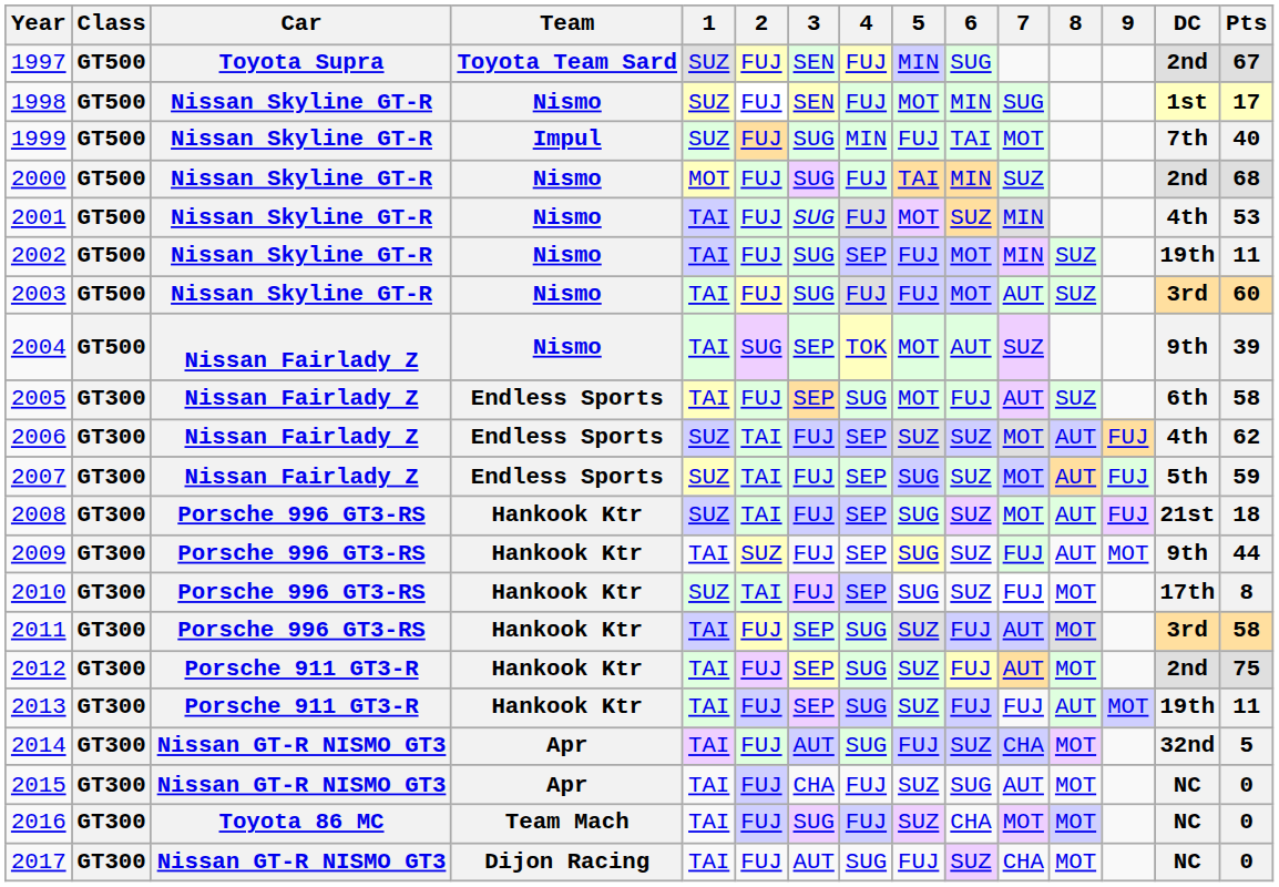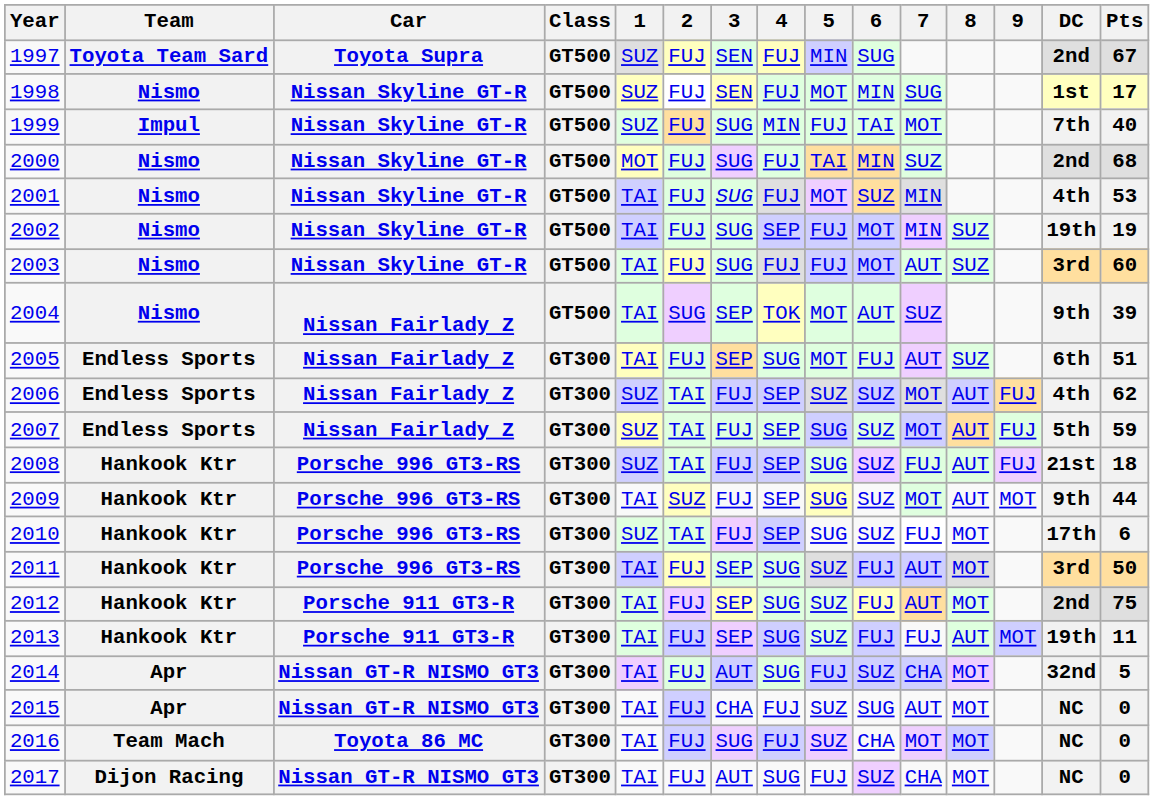 <table class="wikitable" style="text-align:center; font-size:90%">
 <tr>
 <th>Year</th>
+<th>Team</th>
+<th>Car</th>
 <th>Class</th>
-<th>Car</th>
-<th>Team</th>
 <th>1</th>
 <th>2</th>
 <th>3</th>
 <th>4</th>
 <th>5</th>
 <th>6</th>
 <th>7</th>
 <th>8</th>
 <th>9</th>
 <th>DC</th>
 <th>Pts</th>
 </tr>
 <tr>
 <td><a href='#'>1997</a></td>
+<th><a href='#'>Toyota Team Sard</a></th>
+<th><a href='#'>Toyota Supra</a></th>
 <th>GT500</th>
-<th><a href='#'>Toyota Supra</a></th>
-<th><a href='#'>Toyota Team Sard</a></th>
 <td style="background:#DFDFDF;"><a href='#'>SUZ</a><br></td>
 <td style="background:#FFFFBF;"><a href='#'>FUJ</a><br></td>
 <td style="background:#DFFFDF;"><a href='#'>SEN</a><br></td>
 <td style="background:#FFFFBF;"><a href='#'>FUJ</a><br></td>
 <td style="background:#CFCFFF;"><a href='#'>MIN</a><br></td>
 <td style="background:#DFFFDF;"><a href='#'>SUG</a><br></td>
 <td></td>
 <td></td>
 <td></td>
 <th style="background:#DFDFDF;"><strong>2nd</strong></th>
 <th style="background:#DFDFDF;"><strong>67</strong></th>
 </tr>
 <tr>
 <td><a href='#'>1998</a></td>
+<th><a href='#'>Nismo</a></th>
+<th><a href='#'>Nissan Skyline GT-R</a></th>
 <th>GT500</th>
-<th><a href='#'>Nissan Skyline GT-R</a></th>
-<th><a href='#'>Nismo</a></th>
 <td style="background:#FFFFBF;"><a href='#'>SUZ</a><br></td>
 <td style="background:#FFFFFF;"><a href='#'>FUJ</a><br></td>
 <td style="background:#FFFFBF;"><a href='#'>SEN</a><br></td>
 <td style="background:#DFFFDF;"><a href='#'>FUJ</a><br></td>
 <td style="background:#DFFFDF;"><a href='#'>MOT</a><br></td>
 <td style="background:#DFFFDF;"><a href='#'>MIN</a><br></td>
 <td style="background:#DFFFDF;"><a href='#'>SUG</a><br></td>
 <td></td>
 <td></td>
 <td style="background:#FFFFBF;"><strong>1st</strong></td>
 <td style="background:#FFFFBF;"><strong>17</strong></td>
 </tr>
 <tr>
 <td><a href='#'>1999</a></td>
+<th><a href='#'>Impul</a></th>
+<th><a href='#'>Nissan Skyline GT-R</a></th>
 <th>GT500</th>
-<th><a href='#'>Nissan Skyline GT-R</a></th>
-<th><a href='#'>Impul</a></th>
 <td style="background:#DFFFDF;"><a href='#'>SUZ</a><br></td>
 <td style="background:#FFDF9F;"><a href='#'>FUJ</a><br></td>
 <td style="background:#DFFFDF"><a href='#'>SUG</a><br></td>
 <td style="background:#DFFFDF;"><a href='#'>MIN</a><br></td>
 <td style="background:#DFFFDF;"><a href='#'>FUJ</a><br></td>
 <td style="background:#DFFFDF;"><a href='#'>TAI</a><br></td>
 <td style="background:#DFFFDF;"><a href='#'>MOT</a><br></td>
 <td></td>
 <td></td>
 <th>7th</th>
 <th>40</th>
 </tr>
 <tr>
 <td><a href='#'>2000</a></td>
+<th><a href='#'>Nismo</a></th>
+<th><a href='#'>Nissan Skyline GT-R</a></th>
 <th>GT500</th>
-<th><a href='#'>Nissan Skyline GT-R</a></th>
-<th><a href='#'>Nismo</a></th>
 <td style="background:#FFFFBF;"><a href='#'>MOT</a><br></td>
 <td style="background:#DFFFDF;"><a href='#'>FUJ</a><br></td>
 <td style="background:#EFCFFF;"><a href='#'>SUG</a><br></td>
 <td style="background:#DFFFDF;"><a href='#'>FUJ</a><br></td>
 <td style="background:#FFDF9F;"><a href='#'>TAI</a><br></td>
 <td style="background:#FFDF9F;"><a href='#'>MIN</a><br></td>
 <td style="background:#DFFFDF"><a href='#'>SUZ</a><br></td>
 <td></td>
 <td></td>
 <td style="background:#DFDFDF;"><strong>2nd</strong></td>
 <td style="background:#DFDFDF;"><strong>68</strong></td>
 </tr>
 <tr>
 <td><a href='#'>2001</a></td>
+<th><a href='#'>Nismo</a></th>
+<th><a href='#'>Nissan Skyline GT-R</a></th>
 <th>GT500</th>
-<th><a href='#'>Nissan Skyline GT-R</a></th>
-<th><a href='#'>Nismo</a></th>
 <td style="background:#CFCFFF;"><a href='#'>TAI</a><br></td>
 <td style="background:#DFFFDF;"><a href='#'>FUJ</a><br></td>
 <td style="background:#DFFFDF;"><em><a href='#'>SUG</a></em><br></td>
 <td style="background:#DFDFDF;"><a href='#'>FUJ</a><br></td>
 <td style="background:#EFCFFF;"><a href='#'>MOT</a><br></td>
 <td style="background:#FFDF9F;"><a href='#'>SUZ</a><br></td>
 <td style="background:#DFDFDF;"><a href='#'>MIN</a><br></td>
 <td></td>
 <td></td>
 <th>4th</th>
 <th>53</th>
 </tr>
 <tr>
 <td><a href='#'>2002</a></td>
+<th><a href='#'>Nismo</a></th>
+<th><a href='#'>Nissan Skyline GT-R</a></th>
 <th>GT500</th>
-<th><a href='#'>Nissan Skyline GT-R</a></th>
-<th><a href='#'>Nismo</a></th>
 <td style="background:#CFCFFF;"><a href='#'>TAI</a><br></td>
 <td style="background:#DFFFDF;"><a href='#'>FUJ</a><br></td>
 <td style="background:#DFFFDF;"><a href='#'>SUG</a><br></td>
 <td style="background:#CFCFFF;"><a href='#'>SEP</a><br></td>
 <td style="background:#CFCFFF;"><a href='#'>FUJ</a><br></td>
 <td style="background:#CFCFFF;"><a href='#'>MOT</a><br></td>
 <td style="background:#EFCFFF;"><a href='#'>MIN</a><br></td>
 <td style="background:#DFFFDF;"><a href='#'>SUZ</a><br></td>
 <td></td>
 <th>19th</th>
-<th>11</th>
+<th>19</th>
 </tr>
 <tr>
 <td><a href='#'>2003</a></td>
+<th><a href='#'>Nismo</a></th>
+<th><a href='#'>Nissan Skyline GT-R</a></th>
 <th>GT500</th>
-<th><a href='#'>Nissan Skyline GT-R</a></th>
-<th><a href='#'>Nismo</a></th>
 <td style="background:#DFFFDF;"><a href='#'>TAI</a><br></td>
 <td style="background:#FFFFBF;"><a href='#'>FUJ</a><br></td>
 <td style="background:#DFFFDF;"><a href='#'>SUG</a><br></td>
 <td style="background:#DFDFDF;"><a href='#'>FUJ</a><br></td>
 <td style="background:#CFCFFF;"><a href='#'>FUJ</a><br></td>
 <td style="background:#CFCFFF;"><a href='#'>MOT</a><br></td>
 <td style="background:#DFFFDF;"><a href='#'>AUT</a><br></td>
 <td style="background:#DFFFDF;"><a href='#'>SUZ</a><br></td>
 <td></td>
 <th style="background:#FFDF9F;">3rd</th>
 <th style="background:#FFDF9F;">60</th>
 </tr>
 <tr>
 <td><a href='#'>2004</a></td>
+<th><a href='#'>Nismo</a></th>
+<th><br><a href='#'>Nissan Fairlady Z</a></th>
 <th>GT500</th>
-<th><br><a href='#'>Nissan Fairlady Z</a></th>
-<th><a href='#'>Nismo</a></th>
 <td style="background:#DFFFDF;"><a href='#'>TAI</a><br></td>
 <td style="background:#EFCFFF;"><a href='#'>SUG</a><br></td>
 <td style="background:#DFFFDF;"><a href='#'>SEP</a><br></td>
 <td style="background:#FFFFBF;"><a href='#'>TOK</a><br></td>
 <td style="background:#DFFFDF;"><a href='#'>MOT</a><br></td>
 <td style="background:#DFFFDF;"><a href='#'>AUT</a><br></td>
 <td style="background:#EFCFFF;"><a href='#'>SUZ</a><br></td>
 <td></td>
 <td></td>
 <th>9th</th>
 <th>39</th>
 </tr>
 <tr>
 <td><a href='#'>2005</a></td>
+<th>Endless Sports</th>
+<th><a href='#'>Nissan Fairlady Z</a></th>
 <th>GT300</th>
-<th><a href='#'>Nissan Fairlady Z</a></th>
-<th>Endless Sports</th>
 <td style="background:#FFFFBF;"><a href='#'>TAI</a><br></td>
 <td style="background:#DFFFDF;"><a href='#'>FUJ</a><br></td>
 <td style="background:#FFDF9F;"><a href='#'>SEP</a><br></td>
 <td style="background:#DFFFDF;"><a href='#'>SUG</a><br></td>
 <td style="background:#DFFFDF;"><a href='#'>MOT</a><br></td>
 <td style="background:#DFFFDF;"><a href='#'>FUJ</a><br></td>
 <td style="background:#EFCFFF;"><a href='#'>AUT</a><br></td>
 <td style="background:#DFFFDF;"><a href='#'>SUZ</a><br></td>
 <td></td>
 <th>6th</th>
-<th>58</th>
+<th>51</th>
 </tr>
 <tr>
 <td><a href='#'>2006</a></td>
+<th>Endless Sports</th>
+<th><a href='#'>Nissan Fairlady Z</a></th>
 <th>GT300</th>
-<th><a href='#'>Nissan Fairlady Z</a></th>
-<th>Endless Sports</th>
 <td style="background:#CFCFFF;"><a href='#'>SUZ</a><br></td>
 <td style="background:#DFFFDF;"><a href='#'>TAI</a><br></td>
 <td style="background:#CFCFFF;"><a href='#'>FUJ</a><br></td>
 <td style="background:#CFCFFF;"><a href='#'>SEP</a><br></td>
 <td style="background:#DFDFDF;"><a href='#'>SUZ</a><br></td>
 <td style="background:#CFCFFF;"><a href='#'>SUZ</a><br></td>
 <td style="background:#DFDFDF;"><a href='#'>MOT</a><br></td>
 <td style="background:#CFCFFF;"><a href='#'>AUT</a><br></td>
 <td style="background:#FFDF9F;"><a href='#'>FUJ</a><br></td>
 <th>4th</th>
 <th>62</th>
 </tr>
 <tr>
 <td><a href='#'>2007</a></td>
+<th>Endless Sports</th>
+<th><a href='#'>Nissan Fairlady Z</a></th>
 <th>GT300</th>
-<th><a href='#'>Nissan Fairlady Z</a></th>
-<th>Endless Sports</th>
 <td style="background:#FFFFBF;"><a href='#'>SUZ</a><br></td>
 <td style="background:#DFFFDF;"><a href='#'>TAI</a><br></td>
 <td style="background:#DFFFDF;"><a href='#'>FUJ</a><br></td>
 <td style="background:#DFFFDF;"><a href='#'>SEP</a><br></td>
 <td style="background:#CFCFFF;"><a href='#'>SUG</a><br></td>
 <td style="background:#DFFFDF;"><a href='#'>SUZ</a><br></td>
 <td style="background:#CFCFFF;"><a href='#'>MOT</a><br></td>
 <td style="background:#FFDF9F;"><a href='#'>AUT</a><br></td>
 <td style="background:#DFFFDF;"><a href='#'>FUJ</a><br></td>
 <th>5th</th>
 <th>59</th>
 </tr>
 <tr>
 <td><a href='#'>2008</a></td>
+<th>Hankook Ktr</th>
+<th><a href='#'>Porsche 996 GT3-RS</a></th>
 <th>GT300</th>
-<th><a href='#'>Porsche 996 GT3-RS</a></th>
-<th>Hankook Ktr</th>
 <td style="background:#CFCFFF;"><a href='#'>SUZ</a><br></td>
 <td style="background:#DFFFDF;"><a href='#'>TAI</a><br></td>
 <td style="background:#CFCFFF;"><a href='#'>FUJ</a><br></td>
 <td style="background:#CFCFFF;"><a href='#'>SEP</a><br></td>
 <td style="background:#DFFFDF;"><a href='#'>SUG</a><br></td>
 <td style="background:#EFCFFF;"><a href='#'>SUZ</a><br></td>
-<td style="background:#DFFFDF;"><a href='#'>MOT</a><br></td>
+<td style="background:#DFFFDF;"><a href='#'>FUJ</a><br></td>
 <td style="background:#DFFFDF;"><a href='#'>AUT</a><br></td>
 <td style="background:#EFCFFF;"><a href='#'>FUJ</a><br></td>
 <th>21st</th>
 <th>18</th>
 </tr>
 <tr>
 <td><a href='#'>2009</a></td>
+<th>Hankook Ktr</th>
+<th><a href='#'>Porsche 996 GT3-RS</a></th>
 <th>GT300</th>
-<th><a href='#'>Porsche 996 GT3-RS</a></th>
-<th>Hankook Ktr</th>
 <td><a href='#'>TAI</a></td>
 <td style="background:#FFFFBF;"><a href='#'>SUZ</a><br></td>
 <td><a href='#'>FUJ</a></td>
 <td><a href='#'>SEP</a></td>
 <td style="background:#FFFFBF;"><a href='#'>SUG</a><br></td>
 <td><a href='#'>SUZ</a></td>
-<td style="background:#DFFFDF;"><a href='#'>FUJ</a><br></td>
+<td style="background:#DFFFDF;"><a href='#'>MOT</a><br></td>
 <td><a href='#'>AUT</a></td>
 <td><a href='#'>MOT</a></td>
 <th>9th</th>
 <th>44</th>
 </tr>
 <tr>
 <td><a href='#'>2010</a></td>
+<th>Hankook Ktr</th>
+<th><a href='#'>Porsche 996 GT3-RS</a></th>
 <th>GT300</th>
-<th><a href='#'>Porsche 996 GT3-RS</a></th>
-<th>Hankook Ktr</th>
 <td style="background:#DFFFDF;"><a href='#'>SUZ</a><br></td>
 <td style="background:#DFFFDF;"><a href='#'>TAI</a><br></td>
 <td style="background:#EFCFFF;"><a href='#'>FUJ</a><br></td>
 <td style="background:#CFCFFF;"><a href='#'>SEP</a><br></td>
 <td><a href='#'>SUG</a></td>
 <td><a href='#'>SUZ</a></td>
 <td style="background:#FFFFFF;"><a href='#'>FUJ</a><br></td>
 <td><a href='#'>MOT</a></td>
 <td></td>
 <th>17th</th>
-<th>8</th>
+<th>6</th>
 </tr>
 <tr>
 <td><a href='#'>2011</a></td>
+<th>Hankook Ktr</th>
+<th><a href='#'>Porsche 996 GT3-RS</a></th>
 <th>GT300</th>
-<th><a href='#'>Porsche 996 GT3-RS</a></th>
-<th>Hankook Ktr</th>
 <td style="background:#CFCFFF;"><a href='#'>TAI</a><br></td>
 <td style="background:#FFFFBF;"><a href='#'>FUJ</a><br></td>
 <td style="background:#DFFFDF;"><a href='#'>SEP</a><br></td>
 <td style="background:#DFFFDF;"><a href='#'>SUG</a><br></td>
 <td style="background:#DFDFDF;"><a href='#'>SUZ</a><br></td>
 <td style="background:#CFCFFF;"><a href='#'>FUJ</a><br></td>
 <td style="background:#CFCFFF;"><a href='#'>AUT</a><br></td>
 <td style="background:#DFDFDF;"><a href='#'>MOT</a><br></td>
 <td></td>
 <th style="background:#FFDF9F;">3rd</th>
-<th style="background:#FFDF9F;">58</th>
+<th style="background:#FFDF9F;">50</th>
 </tr>
 <tr>
 <td><a href='#'>2012</a></td>
+<th>Hankook Ktr</th>
+<th><a href='#'>Porsche 911 GT3-R</a></th>
 <th>GT300</th>
-<th><a href='#'>Porsche 911 GT3-R</a></th>
-<th>Hankook Ktr</th>
 <td style="background:#DFFFDF;"><a href='#'>TAI</a><br></td>
 <td style="background:#EFCFFF;"><a href='#'>FUJ</a><br></td>
 <td style="background:#FFFFBF;"><a href='#'>SEP</a><br></td>
 <td style="background:#DFFFDF;"><a href='#'>SUG</a><br></td>
 <td style="background:#DFFFDF;"><a href='#'>SUZ</a><br></td>
 <td style="background:#FFFFBF;"><a href='#'>FUJ</a><br></td>
 <td style="background:#FFDF9F;"><a href='#'>AUT</a><br></td>
 <td style="background:#DFFFDF;"><a href='#'>MOT</a><br></td>
 <td></td>
 <th style="background:#DFDFDF;">2nd</th>
 <th style="background:#DFDFDF;">75</th>
 </tr>
 <tr>
 <td><a href='#'>2013</a></td>
+<th>Hankook Ktr</th>
+<th><a href='#'>Porsche 911 GT3-R</a></th>
 <th>GT300</th>
-<th><a href='#'>Porsche 911 GT3-R</a></th>
-<th>Hankook Ktr</th>
 <td style="background:#DFFFDF;"><a href='#'>TAI</a><br></td>
 <td style="background:#CFCFFF;"><a href='#'>FUJ</a><br></td>
 <td style="background:#EFCFFF;"><a href='#'>SEP</a><br></td>
 <td style="background:#CFCFFF;"><a href='#'>SUG</a><br></td>
 <td style="background:#DFFFDF;"><a href='#'>SUZ</a><br></td>
 <td style="background:#CFCFFF;"><a href='#'>FUJ</a><br></td>
 <td><a href='#'>FUJ</a></td>
 <td style="background:#DFFFDF;"><a href='#'>AUT</a><br></td>
 <td style="background:#CFCFFF;"><a href='#'>MOT</a><br></td>
 <th>19th</th>
 <th>11</th>
 </tr>
 <tr>
 <td><a href='#'>2014</a></td>
+<th>Apr</th>
+<th><a href='#'>Nissan GT-R NISMO GT3</a></th>
 <th>GT300</th>
-<th><a href='#'>Nissan GT-R NISMO GT3</a></th>
-<th>Apr</th>
 <td style="background:#EFCFFF;"><a href='#'>TAI</a><br></td>
 <td style="background:#DFFFDF;"><a href='#'>FUJ</a><br></td>
 <td style="background:#CFCFFF;"><a href='#'>AUT</a><br></td>
 <td style="background:#DFFFDF;"><a href='#'>SUG</a><br></td>
 <td style="background:#CFCFFF;"><a href='#'>FUJ</a><br></td>
 <td style="background:#CFCFFF;"><a href='#'>SUZ</a><br></td>
 <td style="background:#CFCFFF;"><a href='#'>CHA</a><br></td>
 <td style="background:#EFCFFF;"><a href='#'>MOT</a><br></td>
 <td></td>
 <th>32nd</th>
 <th>5</th>
 </tr>
 <tr>
 <td><a href='#'>2015</a></td>
+<th>Apr</th>
+<th><a href='#'>Nissan GT-R NISMO GT3</a></th>
 <th>GT300</th>
-<th><a href='#'>Nissan GT-R NISMO GT3</a></th>
-<th>Apr</th>
 <td><a href='#'>TAI</a></td>
 <td style="background:#CFCFFF;"><a href='#'>FUJ</a><br></td>
 <td><a href='#'>CHA</a></td>
 <td><a href='#'>FUJ</a></td>
 <td><a href='#'>SUZ</a></td>
 <td><a href='#'>SUG</a></td>
 <td><a href='#'>AUT</a></td>
 <td><a href='#'>MOT</a></td>
 <td></td>
 <th>NC</th>
 <th>0</th>
 </tr>
 <tr>
 <td><a href='#'>2016</a></td>
+<th>Team Mach</th>
+<th><a href='#'>Toyota 86 MC</a></th>
 <th>GT300</th>
-<th><a href='#'>Toyota 86 MC</a></th>
-<th>Team Mach</th>
 <td><a href='#'>TAI</a></td>
 <td style="background:#CFCFFF;"><a href='#'>FUJ</a><br></td>
 <td style="background:#EFCFFF;"><a href='#'>SUG</a><br></td>
 <td style="background:#CFCFFF;"><a href='#'>FUJ</a><br></td>
 <td style="background:#EFCFFF;"><a href='#'>SUZ</a><br></td>
 <td><a href='#'>CHA</a></td>
 <td style="background:#EFCFFF;"><a href='#'>MOT</a><br></td>
 <td style="background:#CFCFFF;"><a href='#'>MOT</a><br></td>
 <td></td>
 <th>NC</th>
 <th>0</th>
 </tr>
 <tr>
 <td><a href='#'>2017</a></td>
+<th>Dijon Racing</th>
+<th><a href='#'>Nissan GT-R NISMO GT3</a></th>
 <th>GT300</th>
-<th><a href='#'>Nissan GT-R NISMO GT3</a></th>
-<th>Dijon Racing</th>
 <td><a href='#'>TAI</a></td>
 <td><a href='#'>FUJ</a></td>
 <td><a href='#'>AUT</a></td>
 <td><a href='#'>SUG</a></td>
 <td><a href='#'>FUJ</a></td>
 <td style="background:#EFCFFF;"><a href='#'>SUZ</a><br></td>
 <td><a href='#'>CHA</a></td>
 <td><a href='#'>MOT</a></td>
 <td></td>
 <th>NC</th>
 <th>0</th>
 </tr>
 </table>
